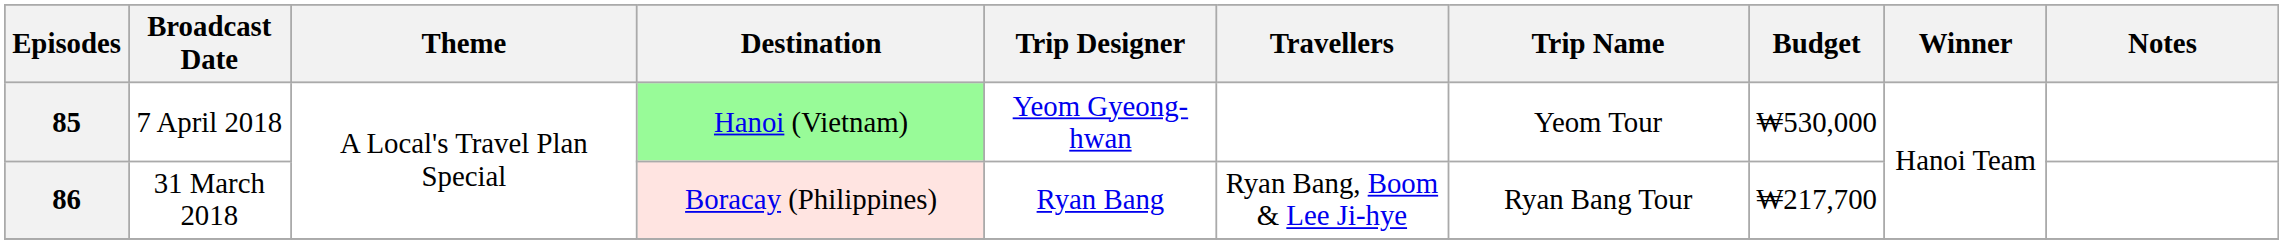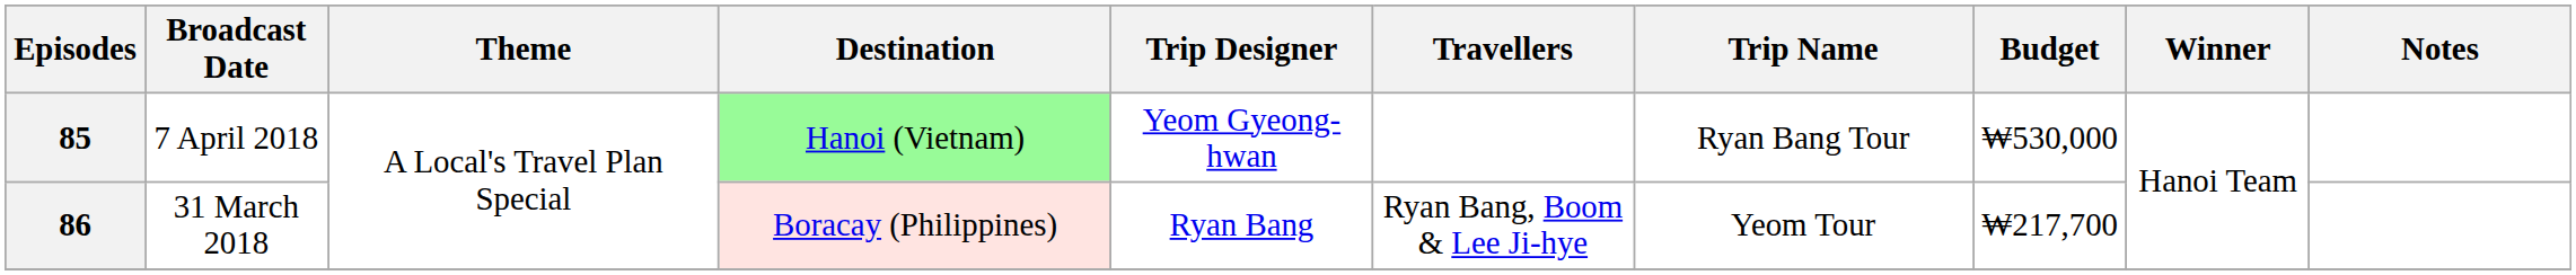 <table class=wikitable style=text-align:center;width:100%;background:#ffffff>
 <tr>
 <th width=3%>Episodes</th>
 <th width=7%>Broadcast Date</th>
 <th width=15%>Theme</th>
 <th width=15%>Destination</th>
 <th width=10%>Trip Designer</th>
 <th width=10%>Travellers</th>
 <th width=13%>Trip Name</th>
 <th width=5%>Budget</th>
 <th width=7%>Winner</th>
 <th width=10%>Notes</th>
 </tr>
 <tr>
 <th>85</th>
 <td>7 April 2018</td>
 <td rowspan=2>A Local's Travel Plan Special</td>
 <td style=background:PaleGreen><a href='#'>Hanoi</a> (Vietnam)</td>
 <td><a href='#'>Yeom Gyeong-hwan</a></td>
 <td></td>
-<td>Yeom Tour</td>
+<td>Ryan Bang Tour</td>
 <td>₩530,000</td>
 <td rowspan=2>Hanoi Team</td>
 <td></td>
 </tr>
 <tr>
 <th>86</th>
 <td>31 March 2018</td>
 <td style=background:MistyRose><a href='#'>Boracay</a> (Philippines)</td>
 <td><a href='#'>Ryan Bang</a></td>
 <td>Ryan Bang, <a href='#'>Boom</a> & <a href='#'>Lee Ji-hye</a></td>
-<td>Ryan Bang Tour</td>
+<td>Yeom Tour</td>
 <td>₩217,700</td>
 <td></td>
 </tr>
 <tr>
 </tr>
 </table>
